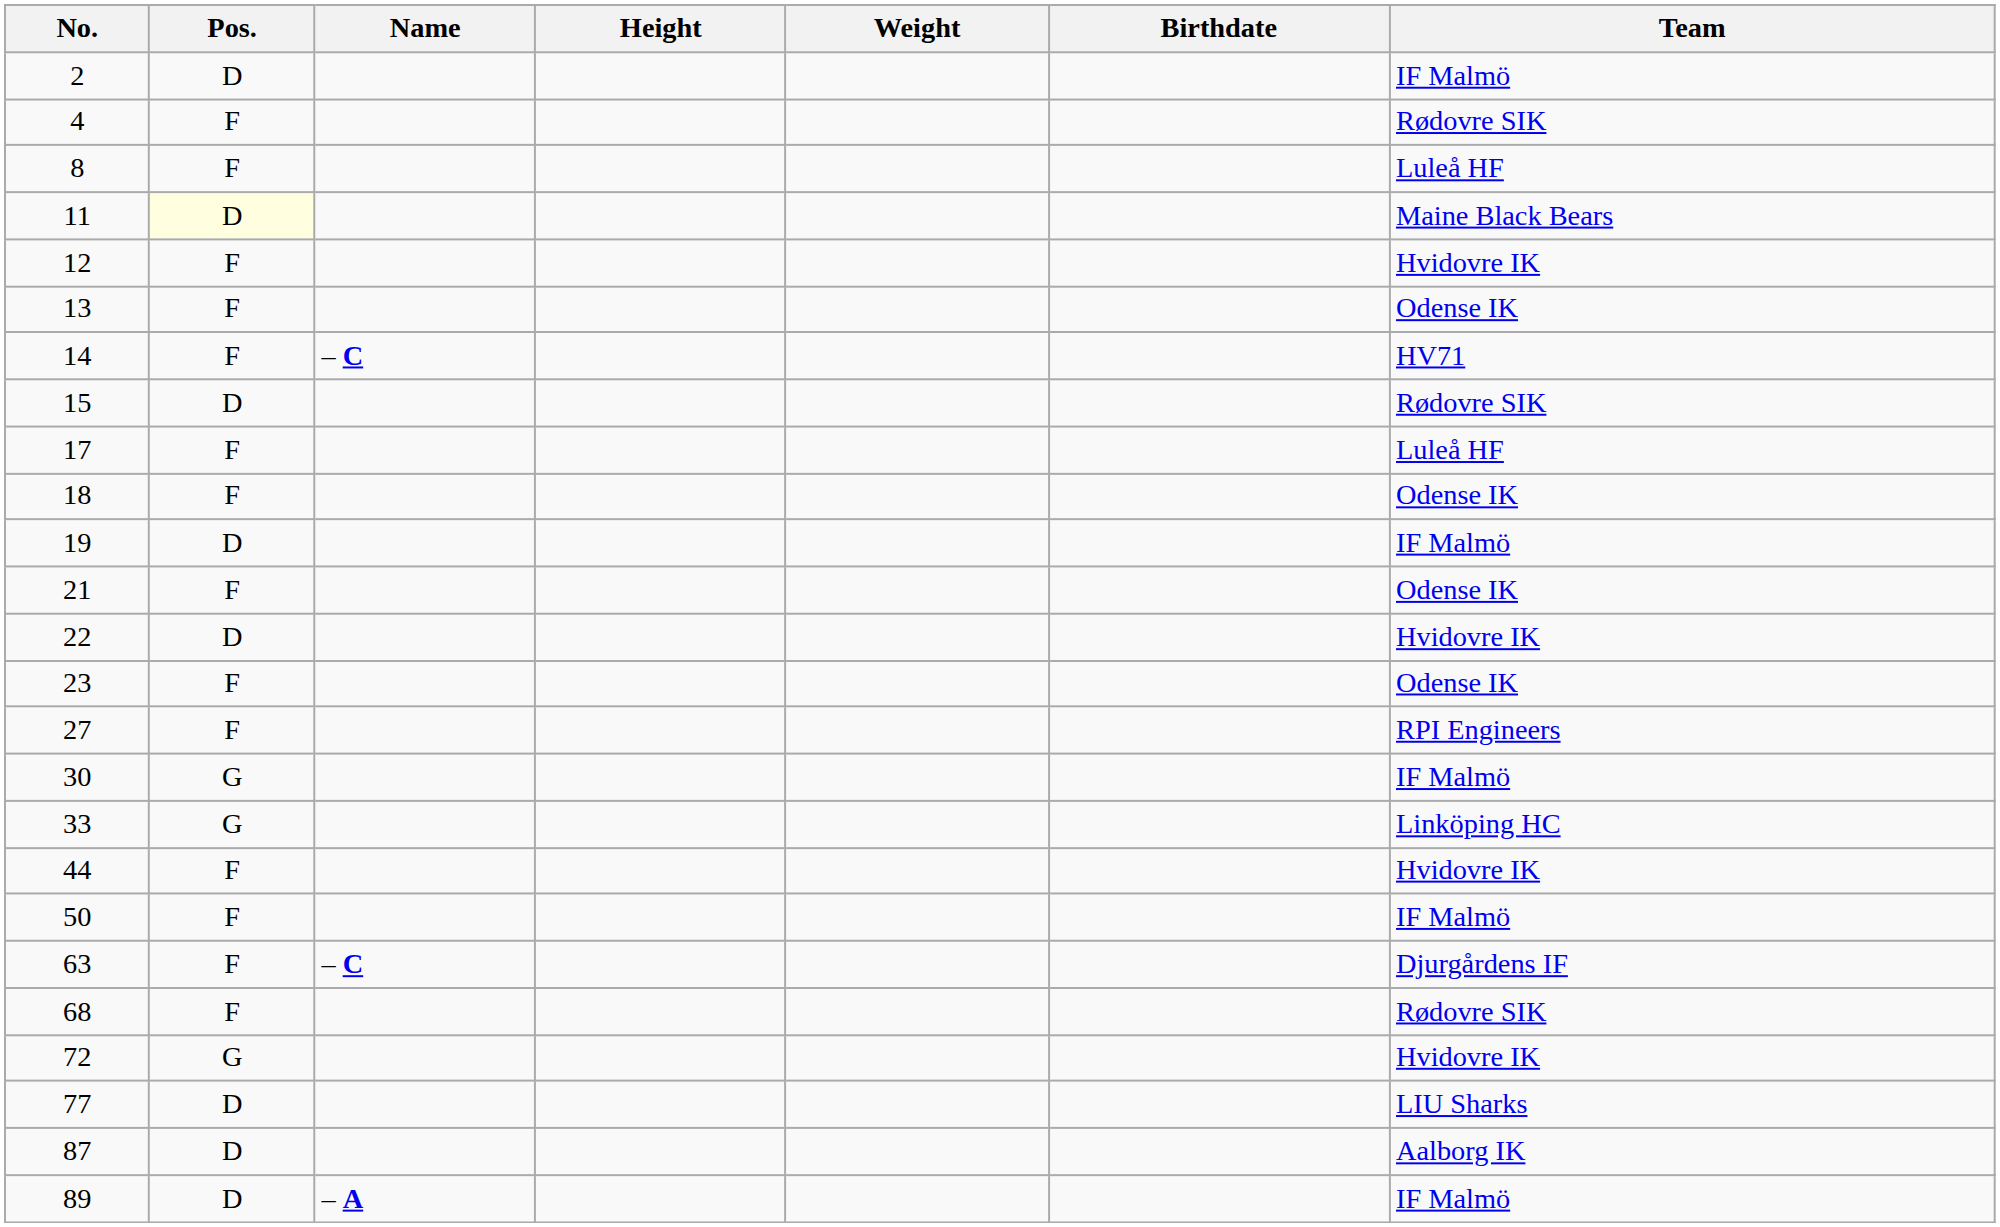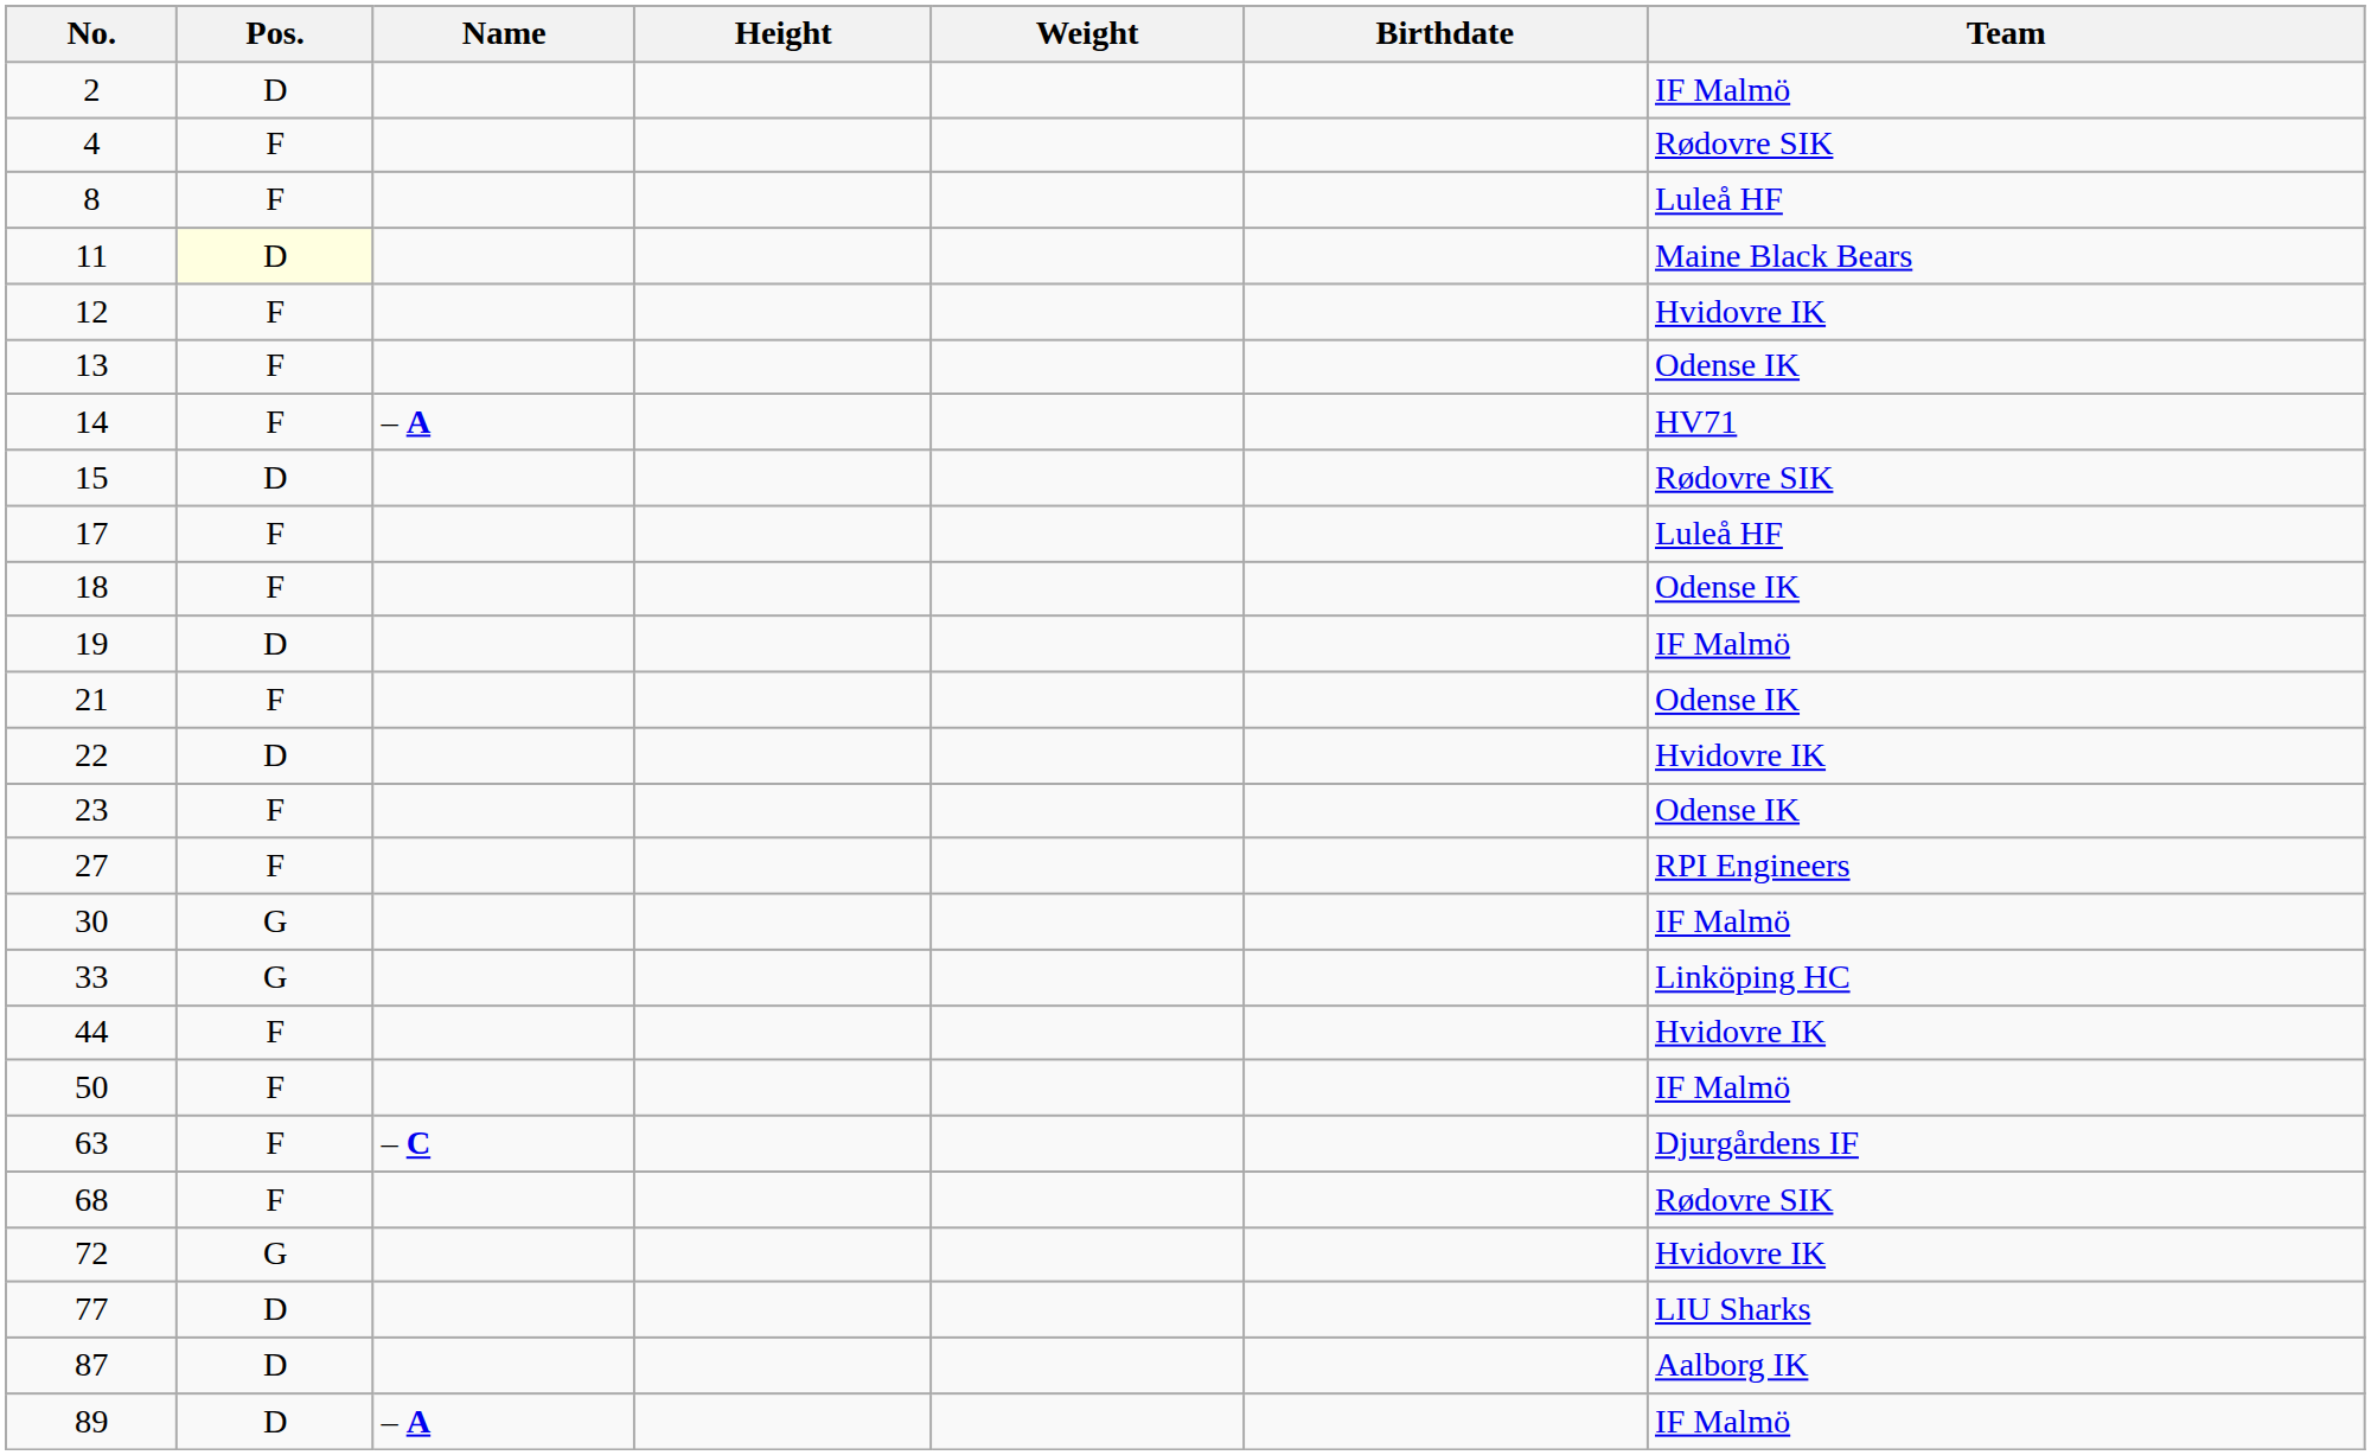 <table class="wikitable sortable" width="80%" style="font-size: 90%; text-align: center;">
 <tr>
 <th>No.</th>
 <th>Pos.</th>
 <th>Name</th>
 <th>Height</th>
 <th>Weight</th>
 <th>Birthdate</th>
 <th>Team</th>
 </tr>
 <tr>
 <td>2</td>
 <td>D</td>
 <td align=left></td>
 <td></td>
 <td></td>
 <td></td>
 <td style="text-align:left;"> <a href='#'>IF Malmö</a></td>
 </tr>
 <tr>
 <td>4</td>
 <td>F</td>
 <td align=left></td>
 <td></td>
 <td></td>
 <td></td>
 <td style="text-align:left;"> <a href='#'>Rødovre SIK</a></td>
 </tr>
 <tr>
 <td>8</td>
 <td>F</td>
 <td align=left></td>
 <td></td>
 <td></td>
 <td></td>
 <td style="text-align:left;"> <a href='#'>Luleå HF</a></td>
 </tr>
 <tr>
 <td>11</td>
 <td style="background: lightyellow;">D</td>
 <td align=left></td>
 <td></td>
 <td></td>
 <td></td>
 <td style="text-align:left;"> <a href='#'>Maine Black Bears</a></td>
 </tr>
 <tr>
 <td>12</td>
 <td>F</td>
 <td align=left></td>
 <td></td>
 <td></td>
 <td></td>
 <td style="text-align:left;"> <a href='#'>Hvidovre IK</a></td>
 </tr>
 <tr>
 <td>13</td>
 <td>F</td>
 <td align=left></td>
 <td></td>
 <td></td>
 <td></td>
 <td style="text-align:left;"> <a href='#'>Odense IK</a></td>
 </tr>
 <tr>
 <td>14</td>
 <td>F</td>
-<td align=left> – <strong><a href='#'>C</a></strong></td>
+<td align=left> – <strong><a href='#'>A</a></strong></td>
 <td></td>
 <td></td>
 <td></td>
 <td style="text-align:left;"> <a href='#'>HV71</a></td>
 </tr>
 <tr>
 <td>15</td>
 <td>D</td>
 <td align=left></td>
 <td></td>
 <td></td>
 <td></td>
 <td style="text-align:left;"> <a href='#'>Rødovre SIK</a></td>
 </tr>
 <tr>
 <td>17</td>
 <td>F</td>
 <td align=left></td>
 <td></td>
 <td></td>
 <td></td>
 <td style="text-align:left;"> <a href='#'>Luleå HF</a></td>
 </tr>
 <tr>
 <td>18</td>
 <td>F</td>
 <td align=left></td>
 <td></td>
 <td></td>
 <td></td>
 <td style="text-align:left;"> <a href='#'>Odense IK</a></td>
 </tr>
 <tr>
 <td>19</td>
 <td>D</td>
 <td align=left></td>
 <td></td>
 <td></td>
 <td></td>
 <td style="text-align:left;"> <a href='#'>IF Malmö</a></td>
 </tr>
 <tr>
 <td>21</td>
 <td>F</td>
 <td align=left></td>
 <td></td>
 <td></td>
 <td></td>
 <td style="text-align:left;"> <a href='#'>Odense IK</a></td>
 </tr>
 <tr>
 <td>22</td>
 <td>D</td>
 <td align=left></td>
 <td></td>
 <td></td>
 <td></td>
 <td style="text-align:left;"> <a href='#'>Hvidovre IK</a></td>
 </tr>
 <tr>
 <td>23</td>
 <td>F</td>
 <td align=left></td>
 <td></td>
 <td></td>
 <td></td>
 <td style="text-align:left;"> <a href='#'>Odense IK</a></td>
 </tr>
 <tr>
 <td>27</td>
 <td>F</td>
 <td align=left></td>
 <td></td>
 <td></td>
 <td></td>
 <td style="text-align:left;"> <a href='#'>RPI Engineers</a></td>
 </tr>
 <tr>
 <td>30</td>
 <td>G</td>
 <td align=left></td>
 <td></td>
 <td></td>
 <td></td>
 <td style="text-align:left;"> <a href='#'>IF Malmö</a></td>
 </tr>
 <tr>
 <td>33</td>
 <td>G</td>
 <td align=left></td>
 <td></td>
 <td></td>
 <td></td>
 <td style="text-align:left;"> <a href='#'>Linköping HC</a></td>
 </tr>
 <tr>
 <td>44</td>
 <td>F</td>
 <td align=left></td>
 <td></td>
 <td></td>
 <td></td>
 <td style="text-align:left;"> <a href='#'>Hvidovre IK</a></td>
 </tr>
 <tr>
 <td>50</td>
 <td>F</td>
 <td align=left></td>
 <td></td>
 <td></td>
 <td></td>
 <td style="text-align:left;"> <a href='#'>IF Malmö</a></td>
 </tr>
 <tr>
 <td>63</td>
 <td>F</td>
 <td align=left> – <strong><a href='#'>C</a></strong></td>
 <td></td>
 <td></td>
 <td></td>
 <td style="text-align:left;"> <a href='#'>Djurgårdens IF</a></td>
 </tr>
 <tr>
 <td>68</td>
 <td>F</td>
 <td align=left></td>
 <td></td>
 <td></td>
 <td></td>
 <td style="text-align:left;"> <a href='#'>Rødovre SIK</a></td>
 </tr>
 <tr>
 <td>72</td>
 <td>G</td>
 <td align=left></td>
 <td></td>
 <td></td>
 <td></td>
 <td style="text-align:left;"> <a href='#'>Hvidovre IK</a></td>
 </tr>
 <tr>
 <td>77</td>
 <td>D</td>
 <td align=left></td>
 <td></td>
 <td></td>
 <td></td>
 <td style="text-align:left;"> <a href='#'>LIU Sharks</a></td>
 </tr>
 <tr>
 <td>87</td>
 <td>D</td>
 <td align=left></td>
 <td></td>
 <td></td>
 <td></td>
 <td style="text-align:left;"> <a href='#'>Aalborg IK</a></td>
 </tr>
 <tr>
 <td>89</td>
 <td>D</td>
 <td align=left> – <strong><a href='#'>A</a></strong></td>
 <td></td>
 <td></td>
 <td></td>
 <td style="text-align:left;"> <a href='#'>IF Malmö</a></td>
 </tr>
 </table>
